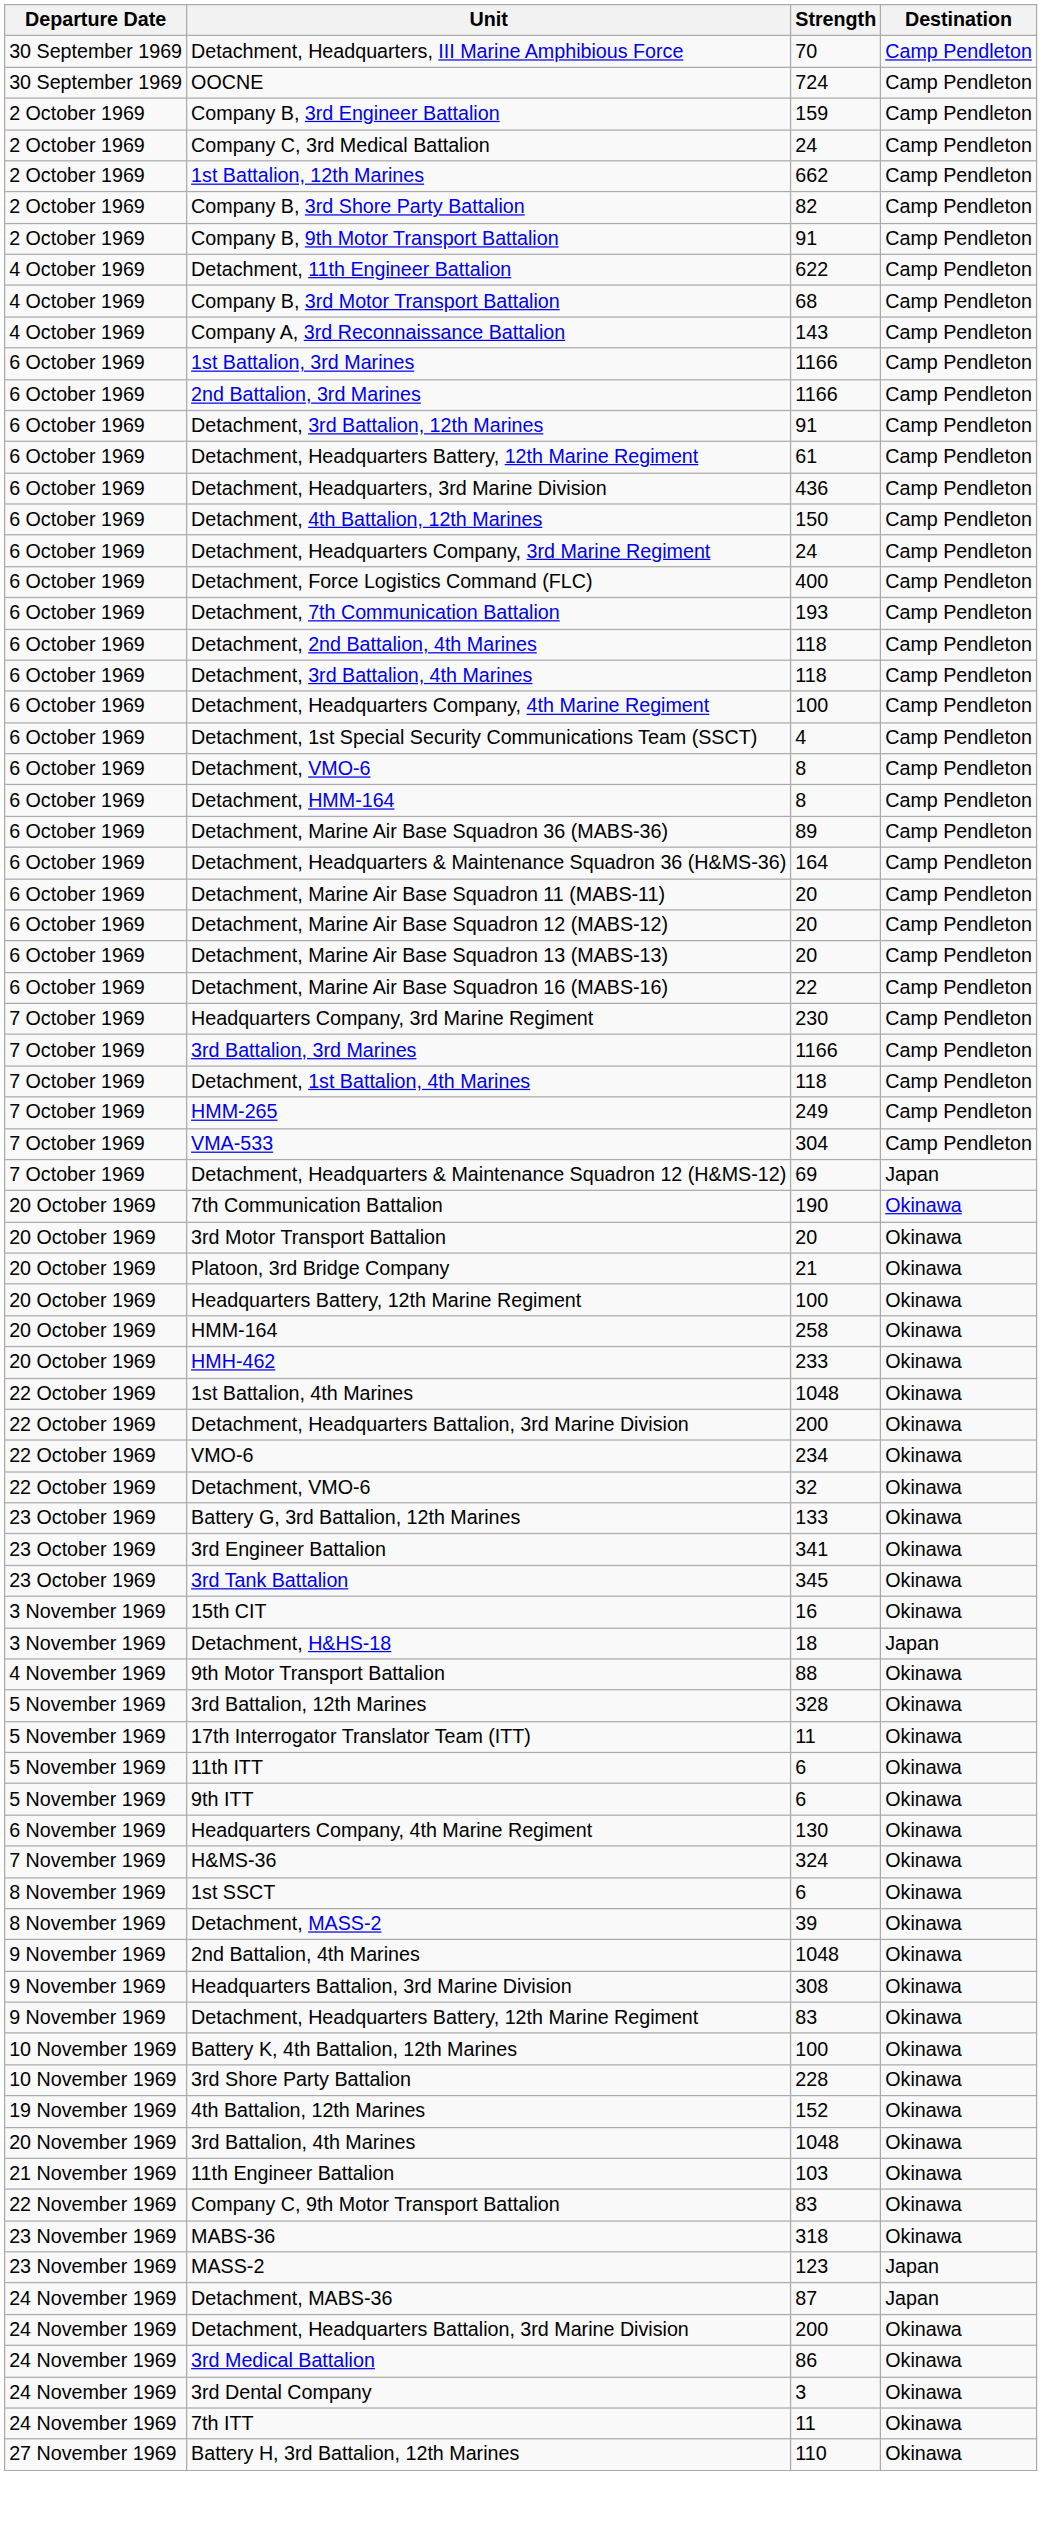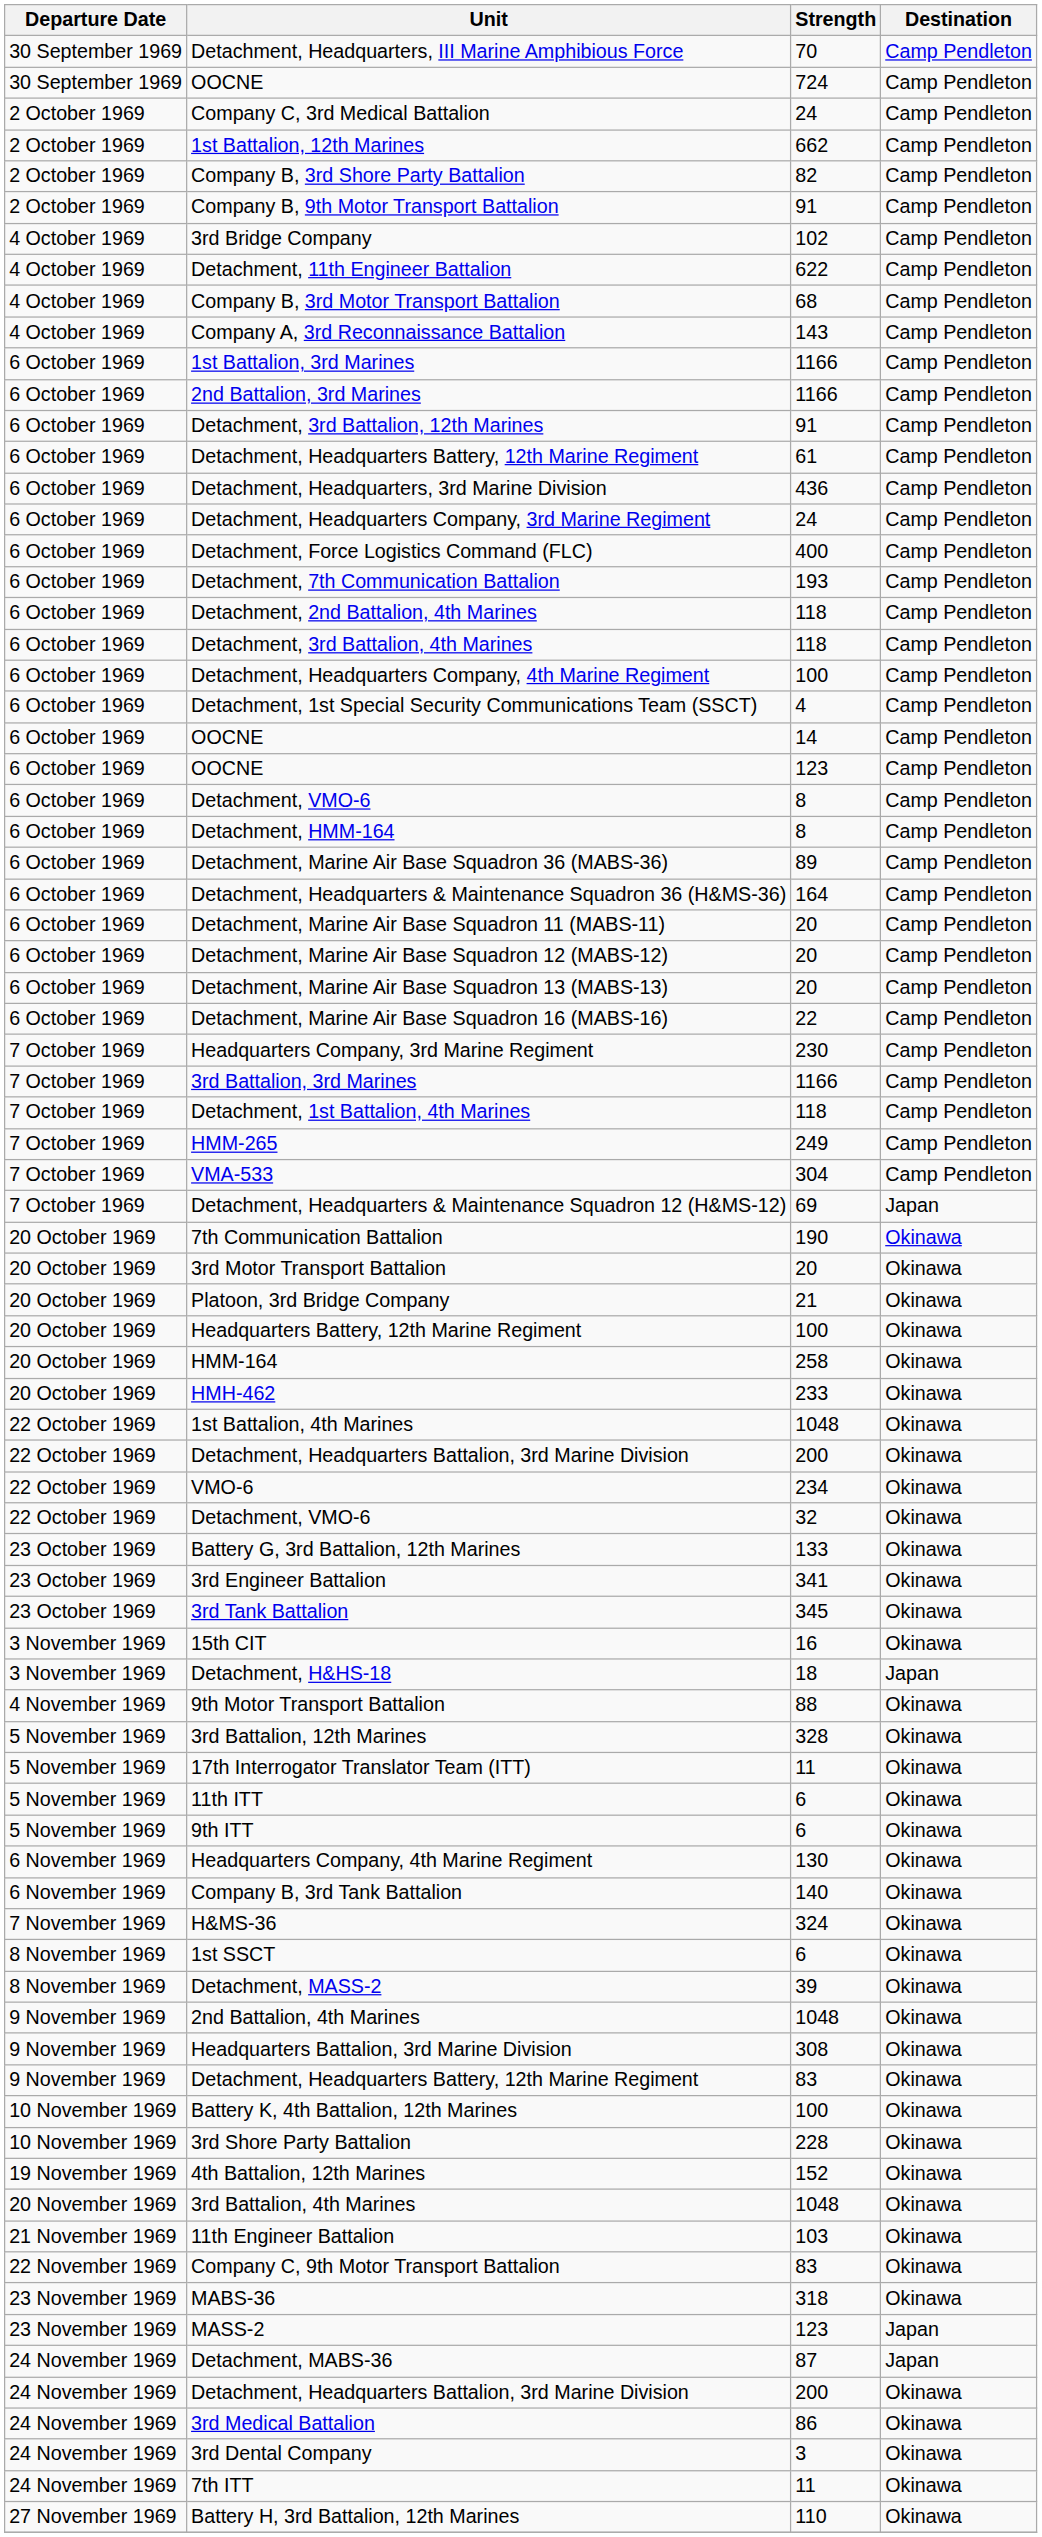 <table class="wikitable" border="1">
 <tr>
 <th>Departure Date</th>
 <th>Unit</th>
 <th>Strength</th>
 <th>Destination</th>
 </tr>
 <tr>
 <td>30 September 1969</td>
 <td>Detachment, Headquarters, <a href='#'>III Marine Amphibious Force</a></td>
 <td>70</td>
 <td><a href='#'>Camp Pendleton</a></td>
 </tr>
 <tr>
 <td>30 September 1969</td>
 <td>OOCNE</td>
 <td>724</td>
-<td>Camp Pendleton</td>
-</tr>
-<tr>
-<td>2 October 1969</td>
-<td>Company B, <a href='#'>3rd Engineer Battalion</a></td>
-<td>159</td>
 <td>Camp Pendleton</td>
 </tr>
 <tr>
 <td>2 October 1969</td>
 <td>Company C, 3rd Medical Battalion</td>
 <td>24</td>
 <td>Camp Pendleton</td>
 </tr>
 <tr>
 <td>2 October 1969</td>
 <td><a href='#'>1st Battalion, 12th Marines</a></td>
 <td>662</td>
 <td>Camp Pendleton</td>
 </tr>
 <tr>
 <td>2 October 1969</td>
 <td>Company B, <a href='#'>3rd Shore Party Battalion</a></td>
 <td>82</td>
 <td>Camp Pendleton</td>
 </tr>
 <tr>
 <td>2 October 1969</td>
 <td>Company B, <a href='#'>9th Motor Transport Battalion</a></td>
 <td>91</td>
+<td>Camp Pendleton</td>
+</tr>
+<tr>
+<td>4 October 1969</td>
+<td>3rd Bridge Company</td>
+<td>102</td>
 <td>Camp Pendleton</td>
 </tr>
 <tr>
 <td>4 October 1969</td>
 <td>Detachment, <a href='#'>11th Engineer Battalion</a></td>
 <td>622</td>
 <td>Camp Pendleton</td>
 </tr>
 <tr>
 <td>4 October 1969</td>
 <td>Company B, <a href='#'>3rd Motor Transport Battalion</a></td>
 <td>68</td>
 <td>Camp Pendleton</td>
 </tr>
 <tr>
 <td>4 October 1969</td>
 <td>Company A, <a href='#'>3rd Reconnaissance Battalion</a></td>
 <td>143</td>
 <td>Camp Pendleton</td>
 </tr>
 <tr>
 <td>6 October 1969</td>
 <td><a href='#'>1st Battalion, 3rd Marines</a></td>
 <td>1166</td>
 <td>Camp Pendleton</td>
 </tr>
 <tr>
 <td>6 October 1969</td>
 <td><a href='#'>2nd Battalion, 3rd Marines</a></td>
 <td>1166</td>
 <td>Camp Pendleton</td>
 </tr>
 <tr>
 <td>6 October 1969</td>
 <td>Detachment, <a href='#'>3rd Battalion, 12th Marines</a></td>
 <td>91</td>
 <td>Camp Pendleton</td>
 </tr>
 <tr>
 <td>6 October 1969</td>
 <td>Detachment, Headquarters Battery, <a href='#'>12th Marine Regiment</a></td>
 <td>61</td>
 <td>Camp Pendleton</td>
 </tr>
 <tr>
 <td>6 October 1969</td>
 <td>Detachment, Headquarters, 3rd Marine Division</td>
 <td>436</td>
 <td>Camp Pendleton</td>
 </tr>
 <tr>
 <td>6 October 1969</td>
-<td>Detachment, <a href='#'>4th Battalion, 12th Marines</a></td>
-<td>150</td>
-<td>Camp Pendleton</td>
-</tr>
-<tr>
-<td>6 October 1969</td>
 <td>Detachment, Headquarters Company, <a href='#'>3rd Marine Regiment</a></td>
 <td>24</td>
 <td>Camp Pendleton</td>
 </tr>
 <tr>
 <td>6 October 1969</td>
 <td>Detachment, Force Logistics Command (FLC)</td>
 <td>400</td>
 <td>Camp Pendleton</td>
 </tr>
 <tr>
 <td>6 October 1969</td>
 <td>Detachment, <a href='#'>7th Communication Battalion</a></td>
 <td>193</td>
 <td>Camp Pendleton</td>
 </tr>
 <tr>
 <td>6 October 1969</td>
 <td>Detachment, <a href='#'>2nd Battalion, 4th Marines</a></td>
 <td>118</td>
 <td>Camp Pendleton</td>
 </tr>
 <tr>
 <td>6 October 1969</td>
 <td>Detachment, <a href='#'>3rd Battalion, 4th Marines</a></td>
 <td>118</td>
 <td>Camp Pendleton</td>
 </tr>
 <tr>
 <td>6 October 1969</td>
 <td>Detachment, Headquarters Company, <a href='#'>4th Marine Regiment</a></td>
 <td>100</td>
 <td>Camp Pendleton</td>
 </tr>
 <tr>
 <td>6 October 1969</td>
 <td>Detachment, 1st Special Security Communications Team (SSCT)</td>
 <td>4</td>
+<td>Camp Pendleton</td>
+</tr>
+<tr>
+<td>6 October 1969</td>
+<td>OOCNE</td>
+<td>14</td>
+<td>Camp Pendleton</td>
+</tr>
+<tr>
+<td>6 October 1969</td>
+<td>OOCNE</td>
+<td>123</td>
 <td>Camp Pendleton</td>
 </tr>
 <tr>
 <td>6 October 1969</td>
 <td>Detachment, <a href='#'>VMO-6</a></td>
 <td>8</td>
 <td>Camp Pendleton</td>
 </tr>
 <tr>
 <td>6 October 1969</td>
 <td>Detachment, <a href='#'>HMM-164</a></td>
 <td>8</td>
 <td>Camp Pendleton</td>
 </tr>
 <tr>
 <td>6 October 1969</td>
 <td>Detachment, Marine Air Base Squadron 36 (MABS-36)</td>
 <td>89</td>
 <td>Camp Pendleton</td>
 </tr>
 <tr>
 <td>6 October 1969</td>
 <td>Detachment, Headquarters & Maintenance Squadron 36 (H&MS-36)</td>
 <td>164</td>
 <td>Camp Pendleton</td>
 </tr>
 <tr>
 <td>6 October 1969</td>
 <td>Detachment, Marine Air Base Squadron 11 (MABS-11)</td>
 <td>20</td>
 <td>Camp Pendleton</td>
 </tr>
 <tr>
 <td>6 October 1969</td>
 <td>Detachment, Marine Air Base Squadron 12 (MABS-12)</td>
 <td>20</td>
 <td>Camp Pendleton</td>
 </tr>
 <tr>
 <td>6 October 1969</td>
 <td>Detachment, Marine Air Base Squadron 13 (MABS-13)</td>
 <td>20</td>
 <td>Camp Pendleton</td>
 </tr>
 <tr>
 <td>6 October 1969</td>
 <td>Detachment, Marine Air Base Squadron 16 (MABS-16)</td>
 <td>22</td>
 <td>Camp Pendleton</td>
 </tr>
 <tr>
 <td>7 October 1969</td>
 <td>Headquarters Company, 3rd Marine Regiment</td>
 <td>230</td>
 <td>Camp Pendleton</td>
 </tr>
 <tr>
 <td>7 October 1969</td>
 <td><a href='#'>3rd Battalion, 3rd Marines</a></td>
 <td>1166</td>
 <td>Camp Pendleton</td>
 </tr>
 <tr>
 <td>7 October 1969</td>
 <td>Detachment, <a href='#'>1st Battalion, 4th Marines</a></td>
 <td>118</td>
 <td>Camp Pendleton</td>
 </tr>
 <tr>
 <td>7 October 1969</td>
 <td><a href='#'>HMM-265</a></td>
 <td>249</td>
 <td>Camp Pendleton</td>
 </tr>
 <tr>
 <td>7 October 1969</td>
 <td><a href='#'>VMA-533</a></td>
 <td>304</td>
 <td>Camp Pendleton</td>
 </tr>
 <tr>
 <td>7 October 1969</td>
 <td>Detachment, Headquarters & Maintenance Squadron 12 (H&MS-12)</td>
 <td>69</td>
 <td>Japan</td>
 </tr>
 <tr>
 <td>20 October 1969</td>
 <td>7th Communication Battalion</td>
 <td>190</td>
 <td><a href='#'>Okinawa</a></td>
 </tr>
 <tr>
 <td>20 October 1969</td>
 <td>3rd Motor Transport Battalion</td>
 <td>20</td>
 <td>Okinawa</td>
 </tr>
 <tr>
 <td>20 October 1969</td>
 <td>Platoon, 3rd Bridge Company</td>
 <td>21</td>
 <td>Okinawa</td>
 </tr>
 <tr>
 <td>20 October 1969</td>
 <td>Headquarters Battery, 12th Marine Regiment</td>
 <td>100</td>
 <td>Okinawa</td>
 </tr>
 <tr>
 <td>20 October 1969</td>
 <td>HMM-164</td>
 <td>258</td>
 <td>Okinawa</td>
 </tr>
 <tr>
 <td>20 October 1969</td>
 <td><a href='#'>HMH-462</a></td>
 <td>233</td>
 <td>Okinawa</td>
 </tr>
 <tr>
 <td>22 October 1969</td>
 <td>1st Battalion, 4th Marines</td>
 <td>1048</td>
 <td>Okinawa</td>
 </tr>
 <tr>
 <td>22 October 1969</td>
 <td>Detachment, Headquarters Battalion, 3rd Marine Division</td>
 <td>200</td>
 <td>Okinawa</td>
 </tr>
 <tr>
 <td>22 October 1969</td>
 <td>VMO-6</td>
 <td>234</td>
 <td>Okinawa</td>
 </tr>
 <tr>
 <td>22 October 1969</td>
 <td>Detachment, VMO-6</td>
 <td>32</td>
 <td>Okinawa</td>
 </tr>
 <tr>
 <td>23 October 1969</td>
 <td>Battery G, 3rd Battalion, 12th Marines</td>
 <td>133</td>
 <td>Okinawa</td>
 </tr>
 <tr>
 <td>23 October 1969</td>
 <td>3rd Engineer Battalion</td>
 <td>341</td>
 <td>Okinawa</td>
 </tr>
 <tr>
 <td>23 October 1969</td>
 <td><a href='#'>3rd Tank Battalion</a></td>
 <td>345</td>
 <td>Okinawa</td>
 </tr>
 <tr>
 <td>3 November 1969</td>
 <td>15th CIT</td>
 <td>16</td>
 <td>Okinawa</td>
 </tr>
 <tr>
 <td>3 November 1969</td>
 <td>Detachment, <a href='#'>H&HS-18</a></td>
 <td>18</td>
 <td>Japan</td>
 </tr>
 <tr>
 <td>4 November 1969</td>
 <td>9th Motor Transport Battalion</td>
 <td>88</td>
 <td>Okinawa</td>
 </tr>
 <tr>
 <td>5 November 1969</td>
 <td>3rd Battalion, 12th Marines</td>
 <td>328</td>
 <td>Okinawa</td>
 </tr>
 <tr>
 <td>5 November 1969</td>
 <td>17th Interrogator Translator Team (ITT)</td>
 <td>11</td>
 <td>Okinawa</td>
 </tr>
 <tr>
 <td>5 November 1969</td>
 <td>11th ITT</td>
 <td>6</td>
 <td>Okinawa</td>
 </tr>
 <tr>
 <td>5 November 1969</td>
 <td>9th ITT</td>
 <td>6</td>
 <td>Okinawa</td>
 </tr>
 <tr>
 <td>6 November 1969</td>
 <td>Headquarters Company, 4th Marine Regiment</td>
 <td>130</td>
 <td>Okinawa</td>
 </tr>
 <tr>
+<td>6 November 1969</td>
+<td>Company B, 3rd Tank Battalion</td>
+<td>140</td>
+<td>Okinawa</td>
+</tr>
+<tr>
 <td>7 November 1969</td>
 <td>H&MS-36</td>
 <td>324</td>
 <td>Okinawa</td>
 </tr>
 <tr>
 <td>8 November 1969</td>
 <td>1st SSCT</td>
 <td>6</td>
 <td>Okinawa</td>
 </tr>
 <tr>
 <td>8 November 1969</td>
 <td>Detachment, <a href='#'>MASS-2</a></td>
 <td>39</td>
 <td>Okinawa</td>
 </tr>
 <tr>
 <td>9 November 1969</td>
 <td>2nd Battalion, 4th Marines</td>
 <td>1048</td>
 <td>Okinawa</td>
 </tr>
 <tr>
 <td>9 November 1969</td>
 <td>Headquarters Battalion, 3rd Marine Division</td>
 <td>308</td>
 <td>Okinawa</td>
 </tr>
 <tr>
 <td>9 November 1969</td>
 <td>Detachment, Headquarters Battery, 12th Marine Regiment</td>
 <td>83</td>
 <td>Okinawa</td>
 </tr>
 <tr>
 <td>10 November 1969</td>
 <td>Battery K, 4th Battalion, 12th Marines</td>
 <td>100</td>
 <td>Okinawa</td>
 </tr>
 <tr>
 <td>10 November 1969</td>
 <td>3rd Shore Party Battalion</td>
 <td>228</td>
 <td>Okinawa</td>
 </tr>
 <tr>
 <td>19 November 1969</td>
 <td>4th Battalion, 12th Marines</td>
 <td>152</td>
 <td>Okinawa</td>
 </tr>
 <tr>
 <td>20 November 1969</td>
 <td>3rd Battalion, 4th Marines</td>
 <td>1048</td>
 <td>Okinawa</td>
 </tr>
 <tr>
 <td>21 November 1969</td>
 <td>11th Engineer Battalion</td>
 <td>103</td>
 <td>Okinawa</td>
 </tr>
 <tr>
 <td>22 November 1969</td>
 <td>Company C, 9th Motor Transport Battalion</td>
 <td>83</td>
 <td>Okinawa</td>
 </tr>
 <tr>
 <td>23 November 1969</td>
 <td>MABS-36</td>
 <td>318</td>
 <td>Okinawa</td>
 </tr>
 <tr>
 <td>23 November 1969</td>
 <td>MASS-2</td>
 <td>123</td>
 <td>Japan</td>
 </tr>
 <tr>
 <td>24 November 1969</td>
 <td>Detachment, MABS-36</td>
 <td>87</td>
 <td>Japan</td>
 </tr>
 <tr>
 <td>24 November 1969</td>
 <td>Detachment, Headquarters Battalion, 3rd Marine Division</td>
 <td>200</td>
 <td>Okinawa</td>
 </tr>
 <tr>
 <td>24 November 1969</td>
 <td><a href='#'>3rd Medical Battalion</a></td>
 <td>86</td>
 <td>Okinawa</td>
 </tr>
 <tr>
 <td>24 November 1969</td>
 <td>3rd Dental Company</td>
 <td>3</td>
 <td>Okinawa</td>
 </tr>
 <tr>
 <td>24 November 1969</td>
 <td>7th ITT</td>
 <td>11</td>
 <td>Okinawa</td>
 </tr>
 <tr>
 <td>27 November 1969</td>
 <td>Battery H, 3rd Battalion, 12th Marines</td>
 <td>110</td>
 <td>Okinawa</td>
 </tr>
 <tr>
 </tr>
 </table>
